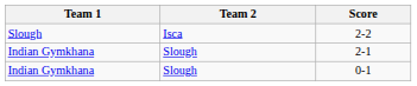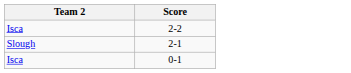 <table class="wikitable" style="font-size: 100%">
 <tr>
-<th width=200>Team 1</th>
 <th width=200>Team 2</th>
 <th width=120>Score</th>
 </tr>
 <tr>
-<td><a href='#'>Slough</a></td>
 <td><a href='#'>Isca</a></td>
 <td align=center>2-2</td>
 </tr>
 <tr>
-<td><a href='#'>Indian Gymkhana</a></td>
 <td><a href='#'>Slough</a></td>
 <td align=center>2-1</td>
 </tr>
 <tr>
-<td><a href='#'>Indian Gymkhana</a></td>
-<td><a href='#'>Slough</a></td>
+<td><a href='#'>Isca</a></td>
 <td align=center>0-1</td>
 </tr>
 </table>
